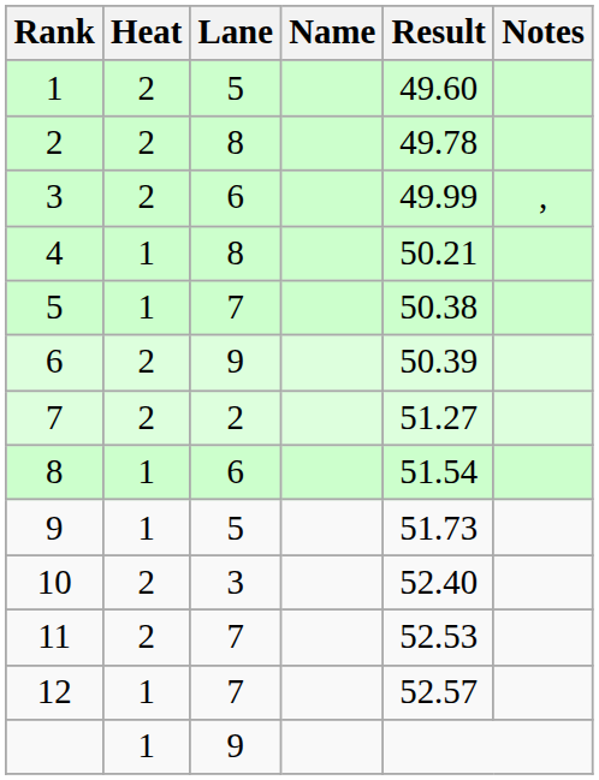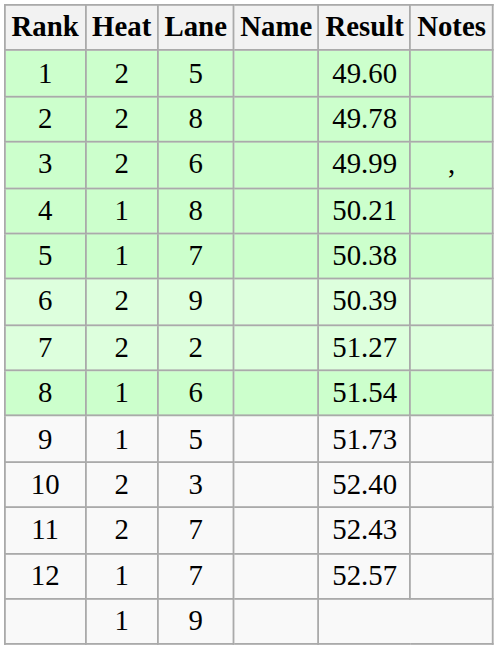 <table class="wikitable sortable" style="text-align:center">
 <tr>
 <th>Rank</th>
 <th>Heat</th>
 <th>Lane</th>
 <th>Name</th>
 <th>Result</th>
 <th>Notes</th>
 </tr>
 <tr bgcolor=ccffcc>
 <td>1</td>
 <td>2</td>
 <td>5</td>
 <td align="left"></td>
 <td>49.60</td>
 <td></td>
 </tr>
 <tr bgcolor=ccffcc>
 <td>2</td>
 <td>2</td>
 <td>8</td>
 <td align="left"></td>
 <td>49.78</td>
 <td></td>
 </tr>
 <tr bgcolor=ccffcc>
 <td>3</td>
 <td>2</td>
 <td>6</td>
 <td align="left"></td>
 <td>49.99</td>
 <td>, </td>
 </tr>
 <tr bgcolor=ccffcc>
 <td>4</td>
 <td>1</td>
 <td>8</td>
 <td align="left"></td>
 <td>50.21</td>
 <td></td>
 </tr>
 <tr bgcolor=ccffcc>
 <td>5</td>
 <td>1</td>
 <td>7</td>
 <td align="left"></td>
 <td>50.38</td>
 <td></td>
 </tr>
 <tr bgcolor=ddffdd>
 <td>6</td>
 <td>2</td>
 <td>9</td>
 <td align="left"></td>
 <td>50.39</td>
 <td></td>
 </tr>
 <tr bgcolor=ddffdd>
 <td>7</td>
 <td>2</td>
 <td>2</td>
 <td align="left"></td>
 <td>51.27</td>
 <td></td>
 </tr>
 <tr bgcolor=ccffcc>
 <td>8</td>
 <td>1</td>
 <td>6</td>
 <td align="left"></td>
 <td>51.54</td>
 <td></td>
 </tr>
 <tr>
 <td>9</td>
 <td>1</td>
 <td>5</td>
 <td align="left"></td>
 <td>51.73</td>
 <td></td>
 </tr>
 <tr>
 <td>10</td>
 <td>2</td>
 <td>3</td>
 <td align="left"></td>
 <td>52.40</td>
 <td></td>
 </tr>
 <tr>
 <td>11</td>
 <td>2</td>
 <td>7</td>
 <td align="left"></td>
-<td>52.53</td>
+<td>52.43</td>
 <td></td>
 </tr>
 <tr>
 <td>12</td>
 <td>1</td>
 <td>7</td>
 <td align="left"></td>
 <td>52.57</td>
 <td></td>
 </tr>
 <tr>
 <td></td>
 <td>1</td>
 <td>9</td>
 <td align="left"></td>
 <td colspan=2></td>
 </tr>
 </table>
